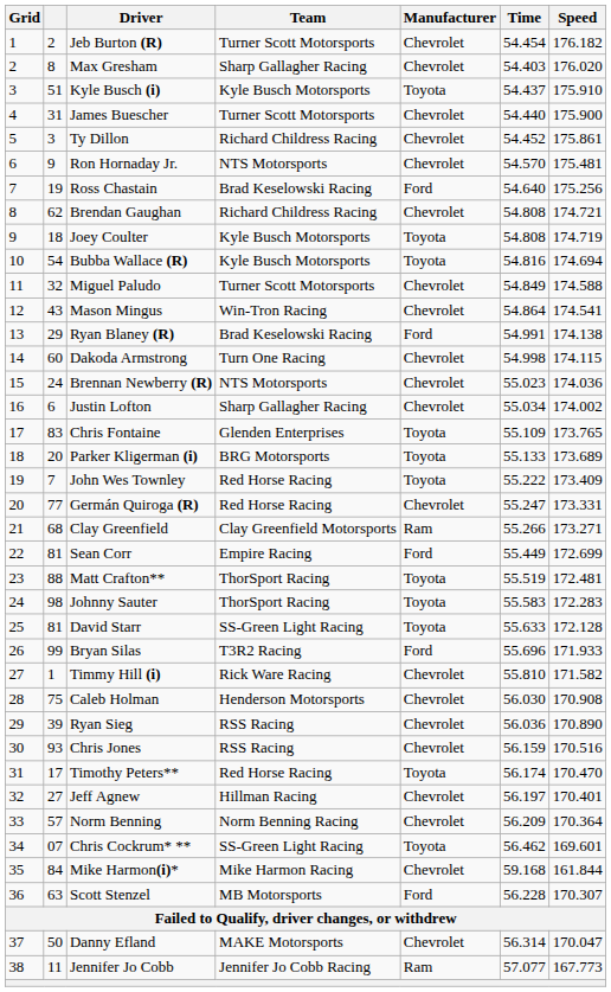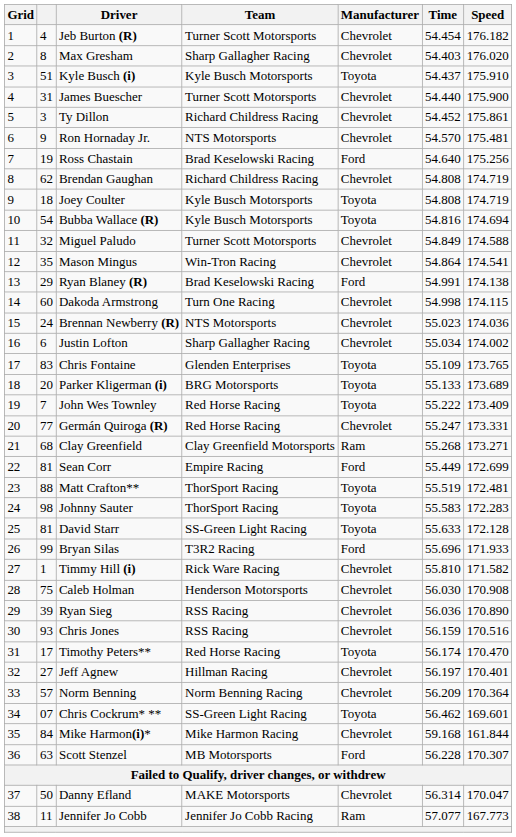 <table class="wikitable">
 <tr>
 <th>Grid</th>
 <th></th>
 <th>Driver</th>
 <th>Team</th>
 <th>Manufacturer</th>
 <th>Time</th>
 <th>Speed</th>
 </tr>
 <tr>
 <td>1</td>
-<td>2</td>
+<td>4</td>
 <td>Jeb Burton <strong>(R)</strong></td>
 <td>Turner Scott Motorsports</td>
 <td>Chevrolet</td>
 <td>54.454</td>
 <td>176.182</td>
 </tr>
 <tr>
 <td>2</td>
 <td>8</td>
 <td>Max Gresham</td>
 <td>Sharp Gallagher Racing</td>
 <td>Chevrolet</td>
 <td>54.403</td>
 <td>176.020</td>
 </tr>
 <tr>
 <td>3</td>
 <td>51</td>
 <td>Kyle Busch <strong>(i)</strong></td>
 <td>Kyle Busch Motorsports</td>
 <td>Toyota</td>
 <td>54.437</td>
 <td>175.910</td>
 </tr>
 <tr>
 <td>4</td>
 <td>31</td>
 <td>James Buescher</td>
 <td>Turner Scott Motorsports</td>
 <td>Chevrolet</td>
 <td>54.440</td>
 <td>175.900</td>
 </tr>
 <tr>
 <td>5</td>
 <td>3</td>
 <td>Ty Dillon</td>
 <td>Richard Childress Racing</td>
 <td>Chevrolet</td>
 <td>54.452</td>
 <td>175.861</td>
 </tr>
 <tr>
 <td>6</td>
 <td>9</td>
 <td>Ron Hornaday Jr.</td>
 <td>NTS Motorsports</td>
 <td>Chevrolet</td>
 <td>54.570</td>
 <td>175.481</td>
 </tr>
 <tr>
 <td>7</td>
 <td>19</td>
 <td>Ross Chastain</td>
 <td>Brad Keselowski Racing</td>
 <td>Ford</td>
 <td>54.640</td>
 <td>175.256</td>
 </tr>
 <tr>
 <td>8</td>
 <td>62</td>
 <td>Brendan Gaughan</td>
 <td>Richard Childress Racing</td>
 <td>Chevrolet</td>
 <td>54.808</td>
-<td>174.721</td>
+<td>174.719</td>
 </tr>
 <tr>
 <td>9</td>
 <td>18</td>
 <td>Joey Coulter</td>
 <td>Kyle Busch Motorsports</td>
 <td>Toyota</td>
 <td>54.808</td>
 <td>174.719</td>
 </tr>
 <tr>
 <td>10</td>
 <td>54</td>
 <td>Bubba Wallace <strong>(R)</strong></td>
 <td>Kyle Busch Motorsports</td>
 <td>Toyota</td>
 <td>54.816</td>
 <td>174.694</td>
 </tr>
 <tr>
 <td>11</td>
 <td>32</td>
 <td>Miguel Paludo</td>
 <td>Turner Scott Motorsports</td>
 <td>Chevrolet</td>
 <td>54.849</td>
 <td>174.588</td>
 </tr>
 <tr>
 <td>12</td>
-<td>43</td>
+<td>35</td>
 <td>Mason Mingus</td>
 <td>Win-Tron Racing</td>
 <td>Chevrolet</td>
 <td>54.864</td>
 <td>174.541</td>
 </tr>
 <tr>
 <td>13</td>
 <td>29</td>
 <td>Ryan Blaney <strong>(R)</strong></td>
 <td>Brad Keselowski Racing</td>
 <td>Ford</td>
 <td>54.991</td>
 <td>174.138</td>
 </tr>
 <tr>
 <td>14</td>
 <td>60</td>
 <td>Dakoda Armstrong</td>
 <td>Turn One Racing</td>
 <td>Chevrolet</td>
 <td>54.998</td>
 <td>174.115</td>
 </tr>
 <tr>
 <td>15</td>
 <td>24</td>
 <td>Brennan Newberry <strong>(R)</strong></td>
 <td>NTS Motorsports</td>
 <td>Chevrolet</td>
 <td>55.023</td>
 <td>174.036</td>
 </tr>
 <tr>
 <td>16</td>
 <td>6</td>
 <td>Justin Lofton</td>
 <td>Sharp Gallagher Racing</td>
 <td>Chevrolet</td>
 <td>55.034</td>
 <td>174.002</td>
 </tr>
 <tr>
 <td>17</td>
 <td>83</td>
 <td>Chris Fontaine</td>
 <td>Glenden Enterprises</td>
 <td>Toyota</td>
 <td>55.109</td>
 <td>173.765</td>
 </tr>
 <tr>
 <td>18</td>
 <td>20</td>
 <td>Parker Kligerman <strong>(i)</strong></td>
 <td>BRG Motorsports</td>
 <td>Toyota</td>
 <td>55.133</td>
 <td>173.689</td>
 </tr>
 <tr>
 <td>19</td>
 <td>7</td>
 <td>John Wes Townley</td>
 <td>Red Horse Racing</td>
 <td>Toyota</td>
 <td>55.222</td>
 <td>173.409</td>
 </tr>
 <tr>
 <td>20</td>
 <td>77</td>
 <td>Germán Quiroga <strong>(R)</strong></td>
 <td>Red Horse Racing</td>
 <td>Chevrolet</td>
 <td>55.247</td>
 <td>173.331</td>
 </tr>
 <tr>
 <td>21</td>
 <td>68</td>
 <td>Clay Greenfield</td>
 <td>Clay Greenfield Motorsports</td>
 <td>Ram</td>
-<td>55.266</td>
+<td>55.268</td>
 <td>173.271</td>
 </tr>
 <tr>
 <td>22</td>
 <td>81</td>
 <td>Sean Corr</td>
 <td>Empire Racing</td>
 <td>Ford</td>
 <td>55.449</td>
 <td>172.699</td>
 </tr>
 <tr>
 <td>23</td>
 <td>88</td>
 <td>Matt Crafton**</td>
 <td>ThorSport Racing</td>
 <td>Toyota</td>
 <td>55.519</td>
 <td>172.481</td>
 </tr>
 <tr>
 <td>24</td>
 <td>98</td>
 <td>Johnny Sauter</td>
 <td>ThorSport Racing</td>
 <td>Toyota</td>
 <td>55.583</td>
 <td>172.283</td>
 </tr>
 <tr>
 <td>25</td>
 <td>81</td>
 <td>David Starr</td>
 <td>SS-Green Light Racing</td>
 <td>Toyota</td>
 <td>55.633</td>
 <td>172.128</td>
 </tr>
 <tr>
 <td>26</td>
 <td>99</td>
 <td>Bryan Silas</td>
 <td>T3R2 Racing</td>
 <td>Ford</td>
 <td>55.696</td>
 <td>171.933</td>
 </tr>
 <tr>
 <td>27</td>
 <td>1</td>
 <td>Timmy Hill <strong>(i)</strong></td>
 <td>Rick Ware Racing</td>
 <td>Chevrolet</td>
 <td>55.810</td>
 <td>171.582</td>
 </tr>
 <tr>
 <td>28</td>
 <td>75</td>
 <td>Caleb Holman</td>
 <td>Henderson Motorsports</td>
 <td>Chevrolet</td>
 <td>56.030</td>
 <td>170.908</td>
 </tr>
 <tr>
 <td>29</td>
 <td>39</td>
 <td>Ryan Sieg</td>
 <td>RSS Racing</td>
 <td>Chevrolet</td>
 <td>56.036</td>
 <td>170.890</td>
 </tr>
 <tr>
 <td>30</td>
 <td>93</td>
 <td>Chris Jones</td>
 <td>RSS Racing</td>
 <td>Chevrolet</td>
 <td>56.159</td>
 <td>170.516</td>
 </tr>
 <tr>
 <td>31</td>
 <td>17</td>
 <td>Timothy Peters**</td>
 <td>Red Horse Racing</td>
 <td>Toyota</td>
 <td>56.174</td>
 <td>170.470</td>
 </tr>
 <tr>
 <td>32</td>
 <td>27</td>
 <td>Jeff Agnew</td>
 <td>Hillman Racing</td>
 <td>Chevrolet</td>
 <td>56.197</td>
 <td>170.401</td>
 </tr>
 <tr>
 <td>33</td>
 <td>57</td>
 <td>Norm Benning</td>
 <td>Norm Benning Racing</td>
 <td>Chevrolet</td>
 <td>56.209</td>
 <td>170.364</td>
 </tr>
 <tr>
 <td>34</td>
 <td>07</td>
 <td>Chris Cockrum* **</td>
 <td>SS-Green Light Racing</td>
 <td>Toyota</td>
 <td>56.462</td>
 <td>169.601</td>
 </tr>
 <tr>
 <td>35</td>
 <td>84</td>
 <td>Mike Harmon<strong>(i)</strong>*</td>
 <td>Mike Harmon Racing</td>
 <td>Chevrolet</td>
 <td>59.168</td>
 <td>161.844</td>
 </tr>
 <tr>
 <td>36</td>
 <td>63</td>
 <td>Scott Stenzel</td>
 <td>MB Motorsports</td>
 <td>Ford</td>
 <td>56.228</td>
 <td>170.307</td>
 </tr>
 <tr>
 <th colspan="7"><strong>Failed to Qualify, driver changes, or withdrew</strong></th>
 </tr>
 <tr>
 <td>37</td>
 <td>50</td>
 <td>Danny Efland</td>
 <td>MAKE Motorsports</td>
 <td>Chevrolet</td>
 <td>56.314</td>
 <td>170.047</td>
 </tr>
 <tr>
 <td>38</td>
 <td>11</td>
 <td>Jennifer Jo Cobb</td>
 <td>Jennifer Jo Cobb Racing</td>
 <td>Ram</td>
 <td>57.077</td>
 <td>167.773</td>
 </tr>
 <tr>
 <th colspan="7"></th>
 </tr>
 </table>
